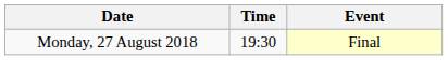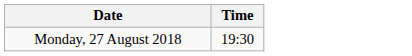 <table class = "wikitable" style="text-align:center;">
 <tr>
 <th width=220>Date</th>
 <th width=50>Time</th>
-<th width=150>Event</th>
 </tr>
 <tr>
 <td>Monday, 27 August 2018</td>
 <td>19:30</td>
-<td bgcolor=ffffcc>Final</td>
 </tr>
 </table>
